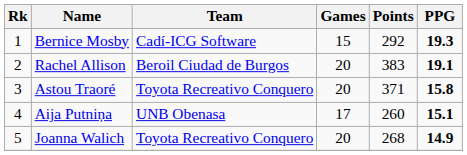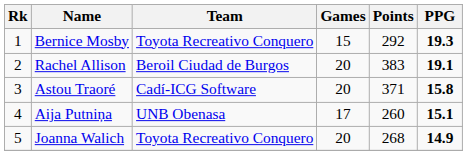 <table class="wikitable" style="text-align: center;">
 <tr>
 <th>Rk</th>
 <th>Name</th>
 <th>Team</th>
 <th>Games</th>
 <th>Points</th>
 <th width=40>PPG</th>
 </tr>
 <tr>
 <td>1</td>
 <td align="left"> <a href='#'>Bernice Mosby</a></td>
-<td align="left"><a href='#'>Cadí-ICG Software</a></td>
+<td align="left"><a href='#'>Toyota Recreativo Conquero</a></td>
 <td>15</td>
 <td>292</td>
 <td><strong>19.3</strong></td>
 </tr>
 <tr>
 <td>2</td>
 <td align="left"> <a href='#'>Rachel Allison</a></td>
 <td align="left"><a href='#'>Beroil Ciudad de Burgos</a></td>
 <td>20</td>
 <td>383</td>
 <td><strong>19.1</strong></td>
 </tr>
 <tr>
 <td>3</td>
 <td align="left"> <a href='#'>Astou Traoré</a></td>
-<td align="left"><a href='#'>Toyota Recreativo Conquero</a></td>
+<td align="left"><a href='#'>Cadí-ICG Software</a></td>
 <td>20</td>
 <td>371</td>
 <td><strong>15.8</strong></td>
 </tr>
 <tr>
 <td>4</td>
 <td align="left"> <a href='#'>Aija Putniņa</a></td>
 <td align="left"><a href='#'>UNB Obenasa</a></td>
 <td>17</td>
 <td>260</td>
 <td><strong>15.1</strong></td>
 </tr>
 <tr>
 <td>5</td>
 <td align="left"> <a href='#'>Joanna Walich</a></td>
 <td align="left"><a href='#'>Toyota Recreativo Conquero</a></td>
 <td>20</td>
 <td>268</td>
 <td><strong>14.9</strong></td>
 </tr>
 <tr>
 </tr>
 </table>
